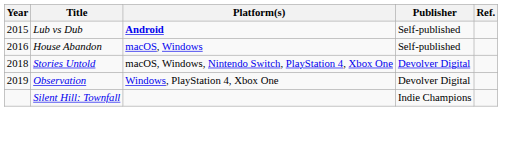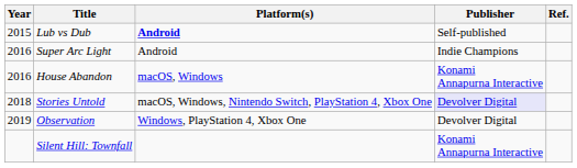 <table class="wikitable sortable">
 <tr>
 <th>Year</th>
 <th>Title</th>
 <th>Platform(s)</th>
 <th>Publisher</th>
 <th>Ref.</th>
 </tr>
 <tr>
 <td>2015</td>
 <td><em>Lub vs Dub</em></td>
 <td><strong><a href='#'>Android</a></strong></td>
 <td>Self-published</td>
 <td></td>
 </tr>
 <tr>
 <td>2016</td>
+<td><em>Super Arc Light</em></td>
+<td>Android</td>
+<td>Indie Champions</td>
+<td></td>
+</tr>
+<tr>
+<td>2016</td>
 <td><em>House Abandon</em></td>
 <td><a href='#'>macOS</a>, <a href='#'>Windows</a></td>
-<td>Self-published</td>
+<td><a href='#'>Konami</a><br><a href='#'>Annapurna Interactive</a></td>
 <td></td>
 </tr>
 <tr>
 <td>2018</td>
 <td><em><a href='#'>Stories Untold</a></em></td>
 <td>macOS, Windows, <a href='#'>Nintendo Switch</a>, <a href='#'>PlayStation 4</a>, <a href='#'>Xbox One</a></td>
-<td><a href='#'>Devolver Digital</a></td>
+<td style="background: lavender;"><a href='#'>Devolver Digital</a></td>
 <td></td>
 </tr>
 <tr>
 <td>2019</td>
 <td><em><a href='#'>Observation</a></em></td>
 <td><a href='#'>Windows</a>, PlayStation 4, Xbox One</td>
 <td>Devolver Digital</td>
 <td></td>
 </tr>
 <tr>
 <td></td>
 <td><em><a href='#'>Silent Hill: Townfall</a></em></td>
 <td></td>
-<td>Indie Champions</td>
+<td><a href='#'>Konami</a><br><a href='#'>Annapurna Interactive</a></td>
 <td></td>
 </tr>
 </table>
